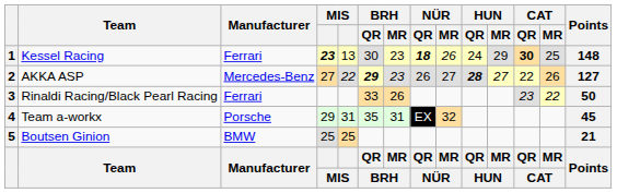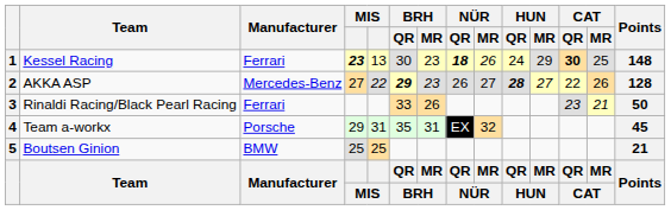 <table class="wikitable" style="font-size: 85%; text-align:center;">
 <tr>
 <th rowspan=2></th>
 <th rowspan=2>Team</th>
 <th rowspan=2>Manufacturer</th>
 <th colspan=2>MIS<br></th>
 <th colspan=2>BRH<br></th>
 <th colspan=2>NÜR<br></th>
 <th colspan=2>HUN<br></th>
 <th colspan=2>CAT<br></th>
 <th rowspan=2>Points</th>
 </tr>
 <tr>
 <th></th>
 <th></th>
 <th>QR</th>
 <th>MR</th>
 <th>QR</th>
 <th>MR</th>
 <th>QR</th>
 <th>MR</th>
 <th>QR</th>
 <th>MR</th>
 </tr>
 <tr>
 <th>1</th>
 <td align=left> <a href='#'>Kessel Racing</a></td>
 <td align=left><a href='#'>Ferrari</a></td>
 <td style="background:#FFFFBF;"><strong><em>23</em></strong></td>
 <td style="background:#FFFFBF;">13</td>
 <td style="background:#DFDFDF;">30</td>
 <td style="background:#FFFFBF;">23</td>
 <td style="background:#FFFFBF;"><strong><em>18</em></strong></td>
 <td style="background:#FFFFBF;"><em>26</em></td>
 <td style="background:#FFFFBF;">24</td>
 <td style="background:#DFDFDF;">29</td>
 <td style="background:#FFDF9F;"><strong>30</strong></td>
 <td style="background:#DFDFDF;">25</td>
 <th>148</th>
 </tr>
 <tr>
 <th>2</th>
 <td align=left> AKKA ASP</td>
 <td align=left><a href='#'>Mercedes-Benz</a></td>
 <td style="background:#FFDF9F;">27</td>
 <td style="background:#DFDFDF;"><em>22</em></td>
 <td style="background:#FFFFBF;"><strong><em>29</em></strong></td>
 <td style="background:#DFDFDF;"><em>23</em></td>
 <td style="background:#DFDFDF;">26</td>
 <td style="background:#DFDFDF;">27</td>
 <td style="background:#DFDFDF;"><strong><em>28</em></strong></td>
 <td style="background:#FFFFBF;"><em>27</em></td>
 <td style="background:#FFFFBF;">22</td>
 <td style="background:#FFDF9F;">26</td>
-<th>127</th>
+<th>128</th>
 </tr>
 <tr>
 <th>3</th>
 <td align=left> Rinaldi Racing/Black Pearl Racing</td>
 <td align=left><a href='#'>Ferrari</a></td>
 <td></td>
 <td></td>
 <td style="background:#FFDF9F;">33</td>
 <td style="background:#FFDF9F;">26</td>
 <td></td>
 <td></td>
 <td></td>
 <td></td>
 <td style="background:#DFDFDF;"><em>23</em></td>
-<td style="background:#FFFFBF;"><em>22</em></td>
+<td style="background:#FFFFBF;"><em>21</em></td>
 <th>50</th>
 </tr>
 <tr>
 <th>4</th>
 <td align=left> Team a-workx</td>
 <td align=left><a href='#'>Porsche</a></td>
 <td style="background:#DFFFDF;">29</td>
 <td style="background:#DFFFDF;">31</td>
 <td style="background:#DFFFDF;">35</td>
 <td style="background:#DFFFDF;">31</td>
 <td style="background:#000000; color:white;">EX</td>
 <td style="background:#FFDF9F;">32</td>
 <td></td>
 <td></td>
 <td></td>
 <td></td>
 <th>45</th>
 </tr>
 <tr>
 <th>5</th>
 <td align=left> <a href='#'>Boutsen Ginion</a></td>
 <td align=left><a href='#'>BMW</a></td>
 <td style="background:#DFDFDF;">25</td>
 <td style="background:#FFDF9F;">25</td>
 <td></td>
 <td></td>
 <td></td>
 <td></td>
 <td></td>
 <td></td>
 <td></td>
 <td></td>
 <th>21</th>
 </tr>
 <tr valign="top">
 <th valign=middle rowspan=2></th>
 <th valign=middle rowspan=2>Team</th>
 <th valign=middle rowspan=2>Manufacturer</th>
 <th></th>
 <th></th>
 <th>QR</th>
 <th>MR</th>
 <th>QR</th>
 <th>MR</th>
 <th>QR</th>
 <th>MR</th>
 <th>QR</th>
 <th>MR</th>
 <th valign=middle rowspan=2>Points</th>
 </tr>
 <tr>
 <th colspan=2>MIS<br></th>
 <th colspan=2>BRH<br></th>
 <th colspan=2>NÜR<br></th>
 <th colspan=2>HUN<br></th>
 <th colspan=2>CAT<br></th>
 </tr>
 </table>
